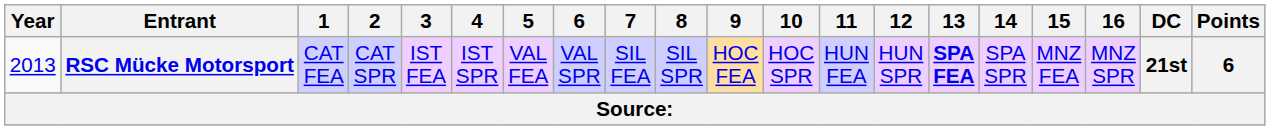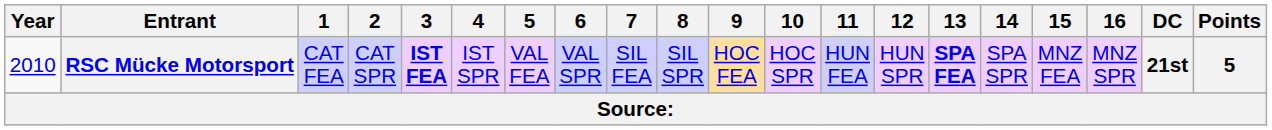 <table class="wikitable" style="text-align:center; font-size:85%">
 <tr>
 <th>Year</th>
 <th>Entrant</th>
 <th>1</th>
 <th>2</th>
 <th>3</th>
 <th>4</th>
 <th>5</th>
 <th>6</th>
 <th>7</th>
 <th>8</th>
 <th>9</th>
 <th>10</th>
 <th>11</th>
 <th>12</th>
 <th>13</th>
 <th>14</th>
 <th>15</th>
 <th>16</th>
 <th>DC</th>
 <th>Points</th>
 </tr>
 <tr>
-<td><a href='#'>2013</a></td>
+<td><a href='#'>2010</a></td>
 <th nowrap><a href='#'>RSC Mücke Motorsport</a></th>
 <td style="background:#CFCFFF;"><a href='#'>CAT<br>FEA</a><br></td>
 <td style="background:#CFCFFF;"><a href='#'>CAT<br>SPR</a><br></td>
-<td style="background:#efcfff;"><a href='#'>IST<br>FEA</a><br></td>
+<td style="background:#efcfff;"><strong><a href='#'>IST<br>FEA</a><br></strong></td>
 <td style="background:#efcfff;"><a href='#'>IST<br>SPR</a><br></td>
 <td style="background:#efcfff;"><a href='#'>VAL<br>FEA</a><br></td>
 <td style="background:#CFCFFF;"><a href='#'>VAL<br>SPR</a><br></td>
 <td style="background:#CFCFFF;"><a href='#'>SIL<br>FEA</a><br></td>
 <td style="background:#CFCFFF;"><a href='#'>SIL<br>SPR</a><br></td>
 <td style="background:#FFDF9F;"><a href='#'>HOC<br>FEA</a><br></td>
 <td style="background:#efcfff;"><a href='#'>HOC<br>SPR</a><br></td>
 <td style="background:#CFCFFF;"><a href='#'>HUN<br>FEA</a><br></td>
 <td style="background:#efcfff;"><a href='#'>HUN<br>SPR</a><br></td>
 <td style="background:#efcfff;"><strong><a href='#'>SPA<br>FEA</a><br></strong></td>
 <td style="background:#efcfff;"><a href='#'>SPA<br>SPR</a><br></td>
 <td style="background:#efcfff;"><a href='#'>MNZ<br>FEA</a><br></td>
 <td style="background:#efcfff;"><a href='#'>MNZ<br>SPR</a><br></td>
 <th>21st</th>
-<th>6</th>
+<th>5</th>
 </tr>
 <tr>
 <th colspan="20">Source:</th>
 </tr>
 </table>
